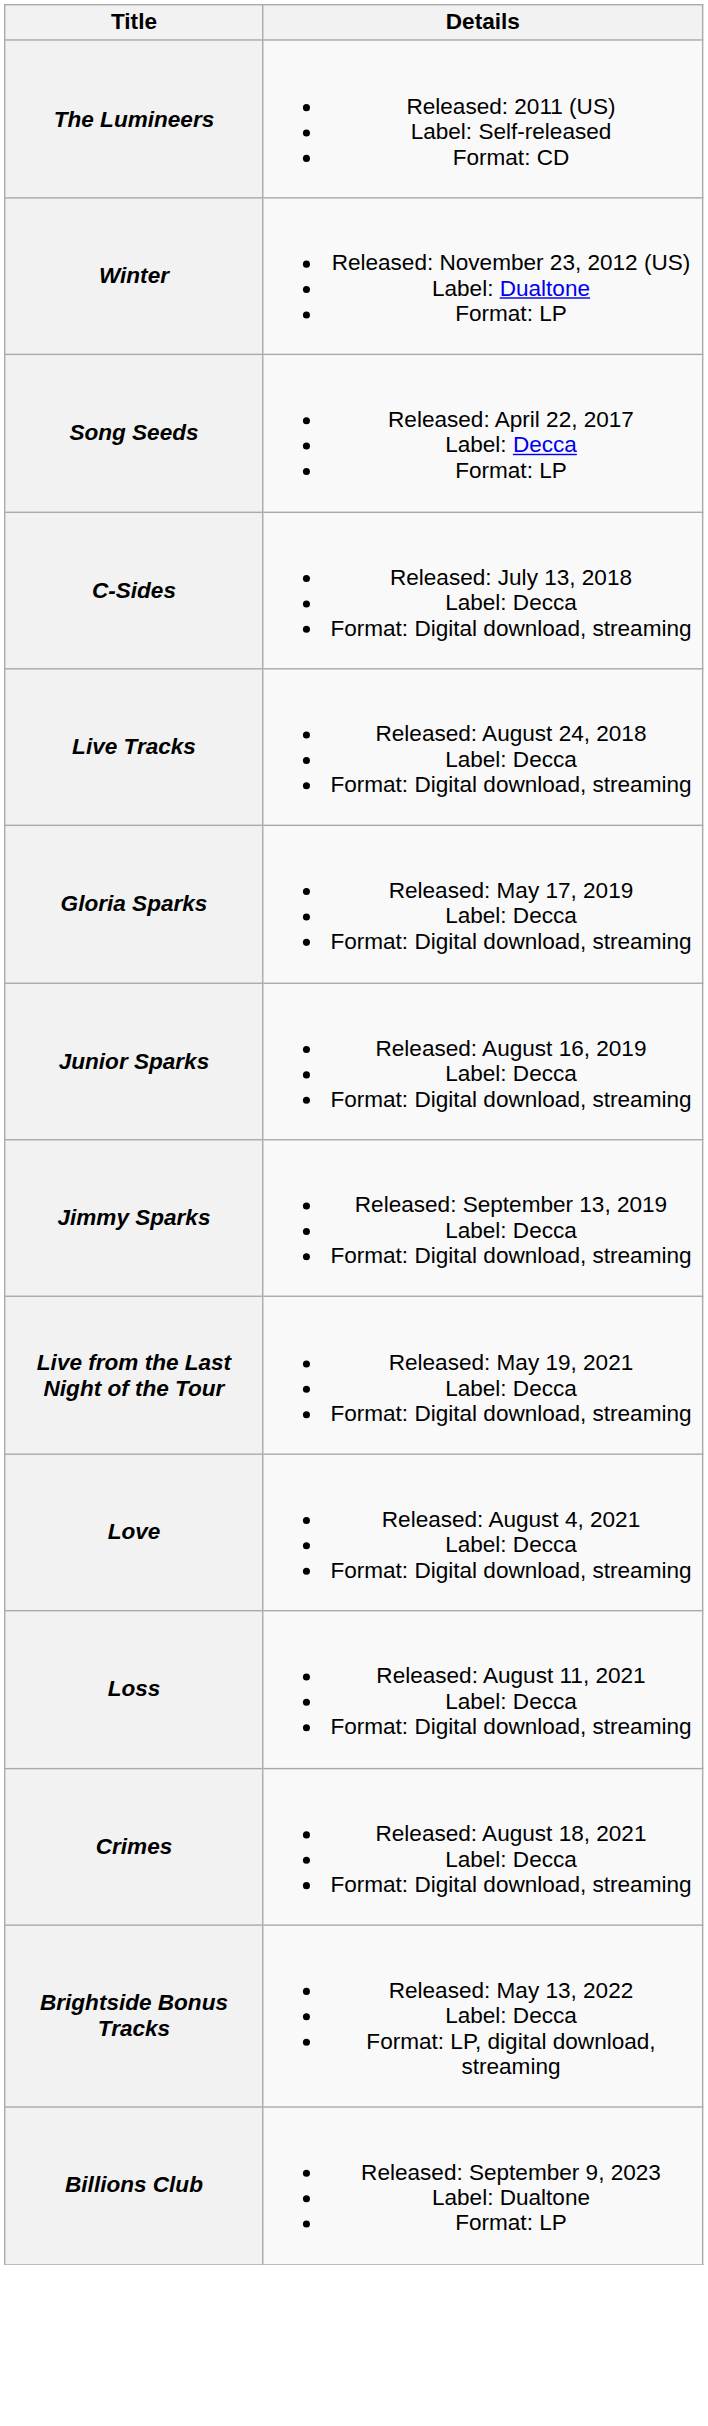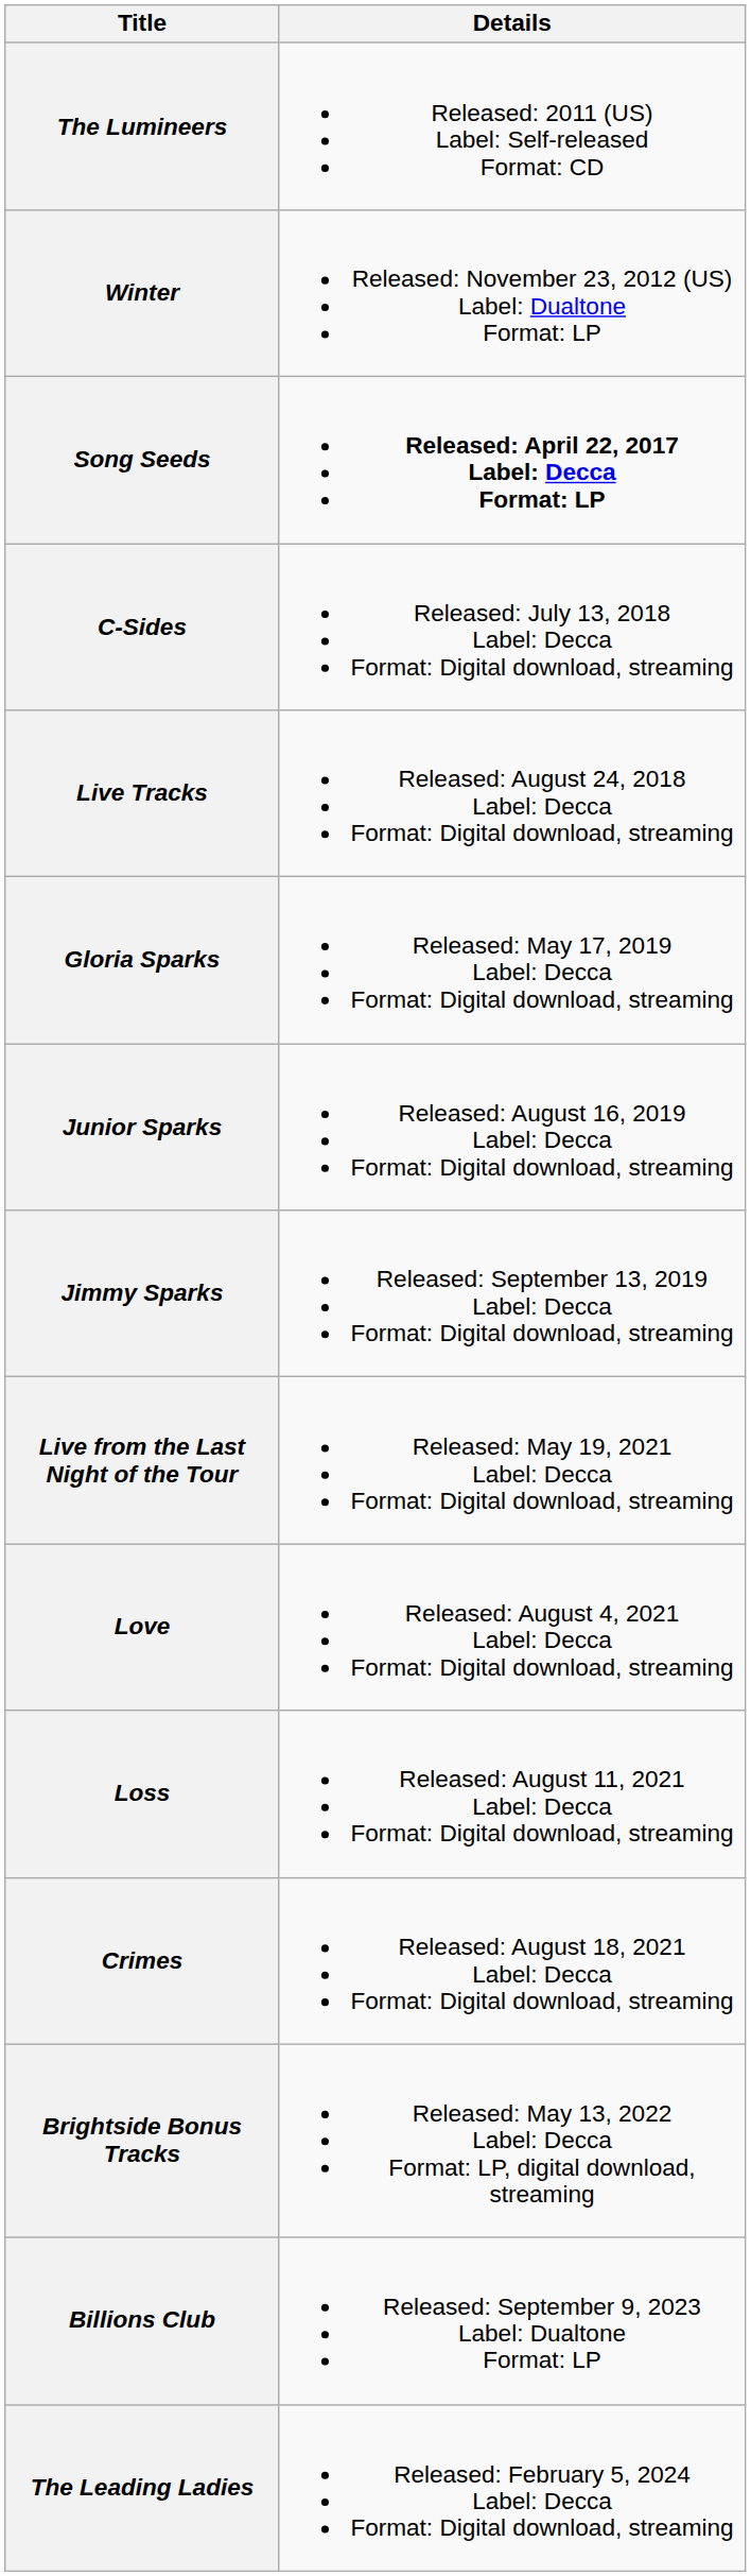 <table class="wikitable plainrowheaders" style="text-align:center;">
 <tr>
 <th scope="col" style="width:11em;">Title</th>
 <th scope="col" style="width:19em;">Details</th>
 </tr>
 <tr>
 <th scope="row"><em>The Lumineers</em></th>
 <td><br><ul><li>Released: 2011 <span>(US)</span></li><li>Label: Self-released</li><li>Format: CD</li></ul></td>
 </tr>
 <tr>
 <th scope="row"><em>Winter</em></th>
 <td><br><ul><li>Released: November 23, 2012 <span>(US)</span></li><li>Label: <a href='#'>Dualtone</a></li><li>Format: LP</li></ul></td>
 </tr>
 <tr>
 <th scope="row"><em>Song Seeds</em></th>
-<td><br><ul><li>Released: April 22, 2017</li><li>Label: <a href='#'>Decca</a></li><li>Format: LP</li></ul></td>
+<td><strong><br><ul><li>Released: April 22, 2017</li><li>Label: <a href='#'>Decca</a></li><li>Format: LP</li></ul></strong></td>
 </tr>
 <tr>
 <th scope="row"><em>C-Sides</em></th>
 <td><br><ul><li>Released: July 13, 2018</li><li>Label: Decca</li><li>Format: Digital download, streaming</li></ul></td>
 </tr>
 <tr>
 <th scope="row"><em>Live Tracks</em></th>
 <td><br><ul><li>Released: August 24, 2018</li><li>Label: Decca</li><li>Format: Digital download, streaming</li></ul></td>
 </tr>
 <tr>
 <th scope="row"><em>Gloria Sparks</em></th>
 <td><br><ul><li>Released: May 17, 2019</li><li>Label: Decca</li><li>Format: Digital download, streaming</li></ul></td>
 </tr>
 <tr>
 <th scope="row"><em>Junior Sparks</em></th>
 <td><br><ul><li>Released: August 16, 2019</li><li>Label: Decca</li><li>Format: Digital download, streaming</li></ul></td>
 </tr>
 <tr>
 <th scope="row"><em>Jimmy Sparks</em></th>
 <td><br><ul><li>Released: September 13, 2019</li><li>Label: Decca</li><li>Format: Digital download, streaming</li></ul></td>
 </tr>
 <tr>
 <th scope="row"><em>Live from the Last Night of the Tour</em></th>
 <td><br><ul><li>Released: May 19, 2021</li><li>Label: Decca</li><li>Format: Digital download, streaming</li></ul></td>
 </tr>
 <tr>
 <th scope="row"><em>Love</em></th>
 <td><br><ul><li>Released: August 4, 2021</li><li>Label: Decca</li><li>Format: Digital download, streaming</li></ul></td>
 </tr>
 <tr>
 <th scope="row"><em>Loss</em></th>
 <td><br><ul><li>Released: August 11, 2021</li><li>Label: Decca</li><li>Format: Digital download, streaming</li></ul></td>
 </tr>
 <tr>
 <th scope="row"><em>Crimes</em></th>
 <td><br><ul><li>Released: August 18, 2021</li><li>Label: Decca</li><li>Format: Digital download, streaming</li></ul></td>
 </tr>
 <tr>
 <th scope="row"><em>Brightside Bonus Tracks</em></th>
 <td><br><ul><li>Released: May 13, 2022</li><li>Label: Decca</li><li>Format: LP, digital download, streaming</li></ul></td>
 </tr>
 <tr>
 <th scope="row"><em>Billions Club</em></th>
 <td><br><ul><li>Released: September 9, 2023</li><li>Label: Dualtone</li><li>Format: LP</li></ul></td>
 </tr>
+<tr>
+<th scope="row"><em>The Leading Ladies</em></th>
+<td><br><ul><li>Released: February 5, 2024</li><li>Label: Decca</li><li>Format: Digital download, streaming</li></ul></td>
+</tr>
 </table>
